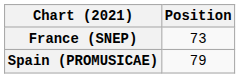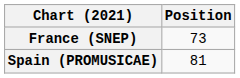 <table class="wikitable sortable plainrowheaders" style="text-align:center">
 <tr>
 <th scope="col">Chart (2021)</th>
 <th scope="col">Position</th>
 </tr>
 <tr>
 <th scope="row">France (SNEP)</th>
 <td>73</td>
 </tr>
 <tr>
 <th scope="row">Spain (PROMUSICAE)</th>
-<td>79</td>
+<td>81</td>
 </tr>
 </table>
